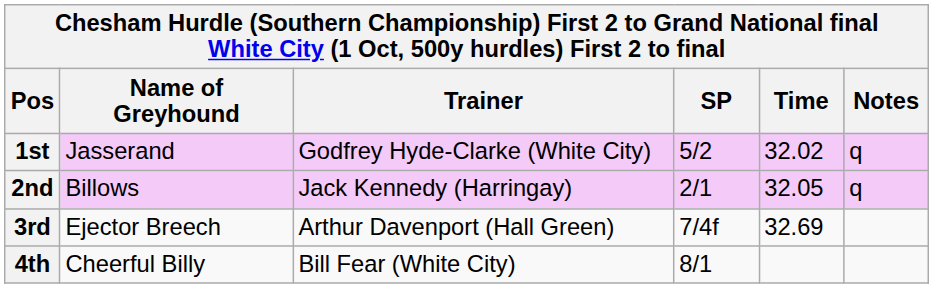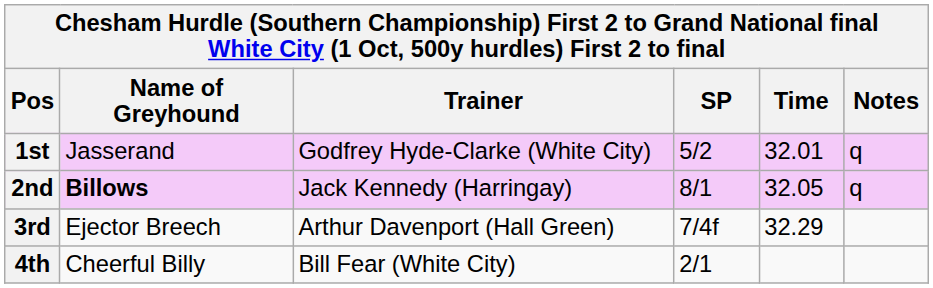 <table class="wikitable">
 <tr>
 <th colspan="6">Chesham Hurdle (Southern Championship) First 2 to Grand National final<br><a href='#'>White City</a> (1 Oct, 500y hurdles) First 2 to final</th>
 </tr>
 <tr>
 <th width=30>Pos</th>
 <th width=150>Name of Greyhound</th>
 <th width=250>Trainer</th>
 <th width=50>SP</th>
 <th width=50>Time</th>
 <th width=50>Notes</th>
 </tr>
 <tr style="background: #f4caf9;">
 <th>1st</th>
 <td>Jasserand</td>
 <td>Godfrey Hyde-Clarke (White City)</td>
 <td>5/2</td>
-<td>32.02</td>
+<td>32.01</td>
 <td>q</td>
 </tr>
 <tr style="background: #f4caf9;">
 <th>2nd</th>
-<td>Billows</td>
+<td><strong>Billows</strong></td>
 <td>Jack Kennedy (Harringay)</td>
-<td>2/1</td>
+<td>8/1</td>
 <td>32.05</td>
 <td>q</td>
 </tr>
 <tr>
 <th>3rd</th>
 <td>Ejector Breech</td>
 <td>Arthur Davenport (Hall Green)</td>
 <td>7/4f</td>
-<td>32.69</td>
+<td>32.29</td>
 <td></td>
 </tr>
 <tr>
 <th>4th</th>
 <td>Cheerful Billy</td>
 <td>Bill Fear (White City)</td>
-<td>8/1</td>
+<td>2/1</td>
 <td></td>
 <td></td>
 </tr>
 </table>
